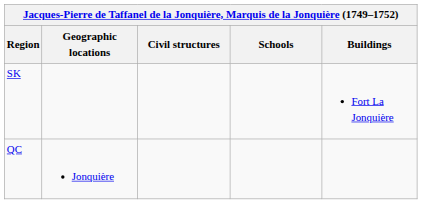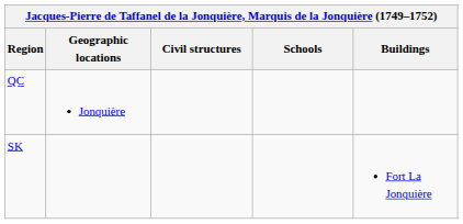 <table class="wikitable" style="font-size:1.00em; line-height:1.5em;">
 <tr>
 <th colspan="5"> <a href='#'>Jacques-Pierre de Taffanel de la Jonquière, Marquis de la Jonquière</a> (1749–1752)</th>
 </tr>
 <tr>
 <th width="5%">Region</th>
 <th width="23.75%">Geographic locations</th>
 <th width="23.75%">Civil structures</th>
 <th width="23.75%">Schools</th>
 <th width="23.75%">Buildings</th>
 </tr>
 <tr>
+<td align=left valign=top> <a href='#'>QC</a></td>
+<td align=left valign=top><br><ul><li><a href='#'>Jonquière</a></li></ul></td>
+<td></td>
+<td></td>
+<td></td>
+</tr>
+<tr>
 <td align=left valign=top> <a href='#'>SK</a></td>
 <td></td>
 <td></td>
 <td></td>
 <td align=left valign=top><br><ul><li><a href='#'>Fort La Jonquière</a></li></ul></td>
 </tr>
-<tr>
-<td align=left valign=top> <a href='#'>QC</a></td>
-<td align=left valign=top><br><ul><li><a href='#'>Jonquière</a></li></ul></td>
-<td></td>
-<td></td>
-<td></td>
-</tr>
 </table>
